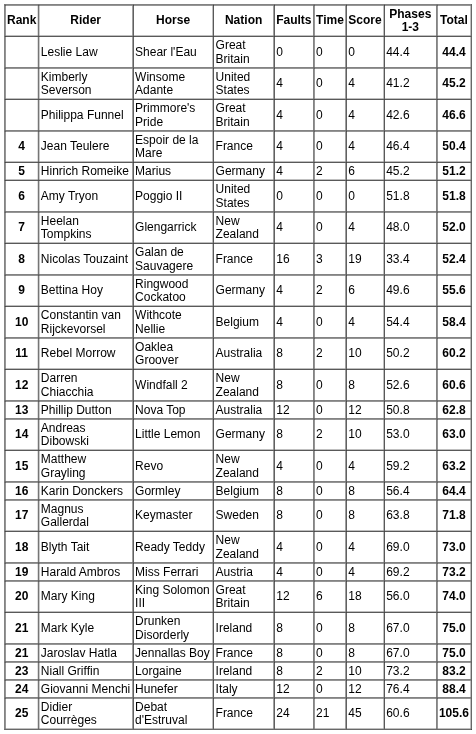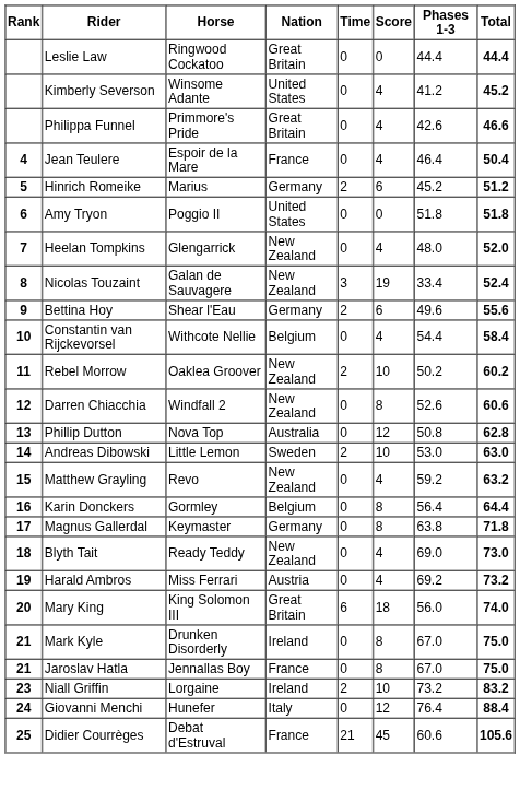 <table | border=1 cellpadding=2 cellspacing=0>
 <tr>
 <th>Rank</th>
 <th>Rider</th>
 <th>Horse</th>
 <th>Nation</th>
-<th>Faults</th>
 <th>Time</th>
 <th>Score</th>
 <th>Phases 1-3</th>
 <th>Total</th>
 </tr>
 <tr>
 <th></th>
 <td>Leslie Law</td>
-<td>Shear l'Eau</td>
+<td>Ringwood Cockatoo</td>
 <td> Great Britain</td>
-<td>0</td>
 <td>0</td>
 <td>0</td>
 <td>44.4</td>
 <th>44.4</th>
 </tr>
 <tr>
 <th></th>
 <td>Kimberly Severson</td>
 <td>Winsome Adante</td>
 <td> United States</td>
-<td>4</td>
 <td>0</td>
 <td>4</td>
 <td>41.2</td>
 <th>45.2</th>
 </tr>
 <tr>
 <th></th>
 <td>Philippa Funnel</td>
 <td>Primmore's Pride</td>
 <td> Great Britain</td>
-<td>4</td>
 <td>0</td>
 <td>4</td>
 <td>42.6</td>
 <th>46.6</th>
 </tr>
 <tr>
 <th>4</th>
 <td>Jean Teulere</td>
 <td>Espoir de la Mare</td>
 <td> France</td>
-<td>4</td>
 <td>0</td>
 <td>4</td>
 <td>46.4</td>
 <th>50.4</th>
 </tr>
 <tr>
 <th>5</th>
 <td>Hinrich Romeike</td>
 <td>Marius</td>
 <td> Germany</td>
-<td>4</td>
 <td>2</td>
 <td>6</td>
 <td>45.2</td>
 <th>51.2</th>
 </tr>
 <tr>
 <th>6</th>
 <td>Amy Tryon</td>
 <td>Poggio II</td>
 <td> United States</td>
 <td>0</td>
 <td>0</td>
-<td>0</td>
 <td>51.8</td>
 <th>51.8</th>
 </tr>
 <tr>
 <th>7</th>
 <td>Heelan Tompkins</td>
 <td>Glengarrick</td>
 <td> New Zealand</td>
-<td>4</td>
 <td>0</td>
 <td>4</td>
 <td>48.0</td>
 <th>52.0</th>
 </tr>
 <tr>
 <th>8</th>
 <td>Nicolas Touzaint</td>
 <td>Galan de Sauvagere</td>
-<td> France</td>
-<td>16</td>
+<td> New Zealand</td>
 <td>3</td>
 <td>19</td>
 <td>33.4</td>
 <th>52.4</th>
 </tr>
 <tr>
 <th>9</th>
 <td>Bettina Hoy</td>
-<td>Ringwood Cockatoo</td>
+<td>Shear l'Eau</td>
 <td> Germany</td>
-<td>4</td>
 <td>2</td>
 <td>6</td>
 <td>49.6</td>
 <th>55.6</th>
 </tr>
 <tr>
 <th>10</th>
 <td>Constantin van Rijckevorsel</td>
 <td>Withcote Nellie</td>
 <td> Belgium</td>
-<td>4</td>
 <td>0</td>
 <td>4</td>
 <td>54.4</td>
 <th>58.4</th>
 </tr>
 <tr>
 <th>11</th>
 <td>Rebel Morrow</td>
 <td>Oaklea Groover</td>
-<td> Australia</td>
-<td>8</td>
+<td> New Zealand</td>
 <td>2</td>
 <td>10</td>
 <td>50.2</td>
 <th>60.2</th>
 </tr>
 <tr>
 <th>12</th>
 <td>Darren Chiacchia</td>
 <td>Windfall 2</td>
 <td> New Zealand</td>
-<td>8</td>
 <td>0</td>
 <td>8</td>
 <td>52.6</td>
 <th>60.6</th>
 </tr>
 <tr>
 <th>13</th>
 <td>Phillip Dutton</td>
 <td>Nova Top</td>
 <td> Australia</td>
-<td>12</td>
 <td>0</td>
 <td>12</td>
 <td>50.8</td>
 <th>62.8</th>
 </tr>
 <tr>
 <th>14</th>
 <td>Andreas Dibowski</td>
 <td>Little Lemon</td>
-<td> Germany</td>
-<td>8</td>
+<td> Sweden</td>
 <td>2</td>
 <td>10</td>
 <td>53.0</td>
 <th>63.0</th>
 </tr>
 <tr>
 <th>15</th>
 <td>Matthew Grayling</td>
 <td>Revo</td>
 <td> New Zealand</td>
-<td>4</td>
 <td>0</td>
 <td>4</td>
 <td>59.2</td>
 <th>63.2</th>
 </tr>
 <tr>
 <th>16</th>
 <td>Karin Donckers</td>
 <td>Gormley</td>
 <td> Belgium</td>
-<td>8</td>
 <td>0</td>
 <td>8</td>
 <td>56.4</td>
 <th>64.4</th>
 </tr>
 <tr>
 <th>17</th>
 <td>Magnus Gallerdal</td>
 <td>Keymaster</td>
-<td> Sweden</td>
-<td>8</td>
+<td> Germany</td>
 <td>0</td>
 <td>8</td>
 <td>63.8</td>
 <th>71.8</th>
 </tr>
 <tr>
 <th>18</th>
 <td>Blyth Tait</td>
 <td>Ready Teddy</td>
 <td> New Zealand</td>
-<td>4</td>
 <td>0</td>
 <td>4</td>
 <td>69.0</td>
 <th>73.0</th>
 </tr>
 <tr>
 <th>19</th>
 <td>Harald Ambros</td>
 <td>Miss Ferrari</td>
 <td> Austria</td>
-<td>4</td>
 <td>0</td>
 <td>4</td>
 <td>69.2</td>
 <th>73.2</th>
 </tr>
 <tr>
 <th>20</th>
 <td>Mary King</td>
 <td>King Solomon III</td>
 <td> Great Britain</td>
-<td>12</td>
 <td>6</td>
 <td>18</td>
 <td>56.0</td>
 <th>74.0</th>
 </tr>
 <tr>
 <th>21</th>
 <td>Mark Kyle</td>
 <td>Drunken Disorderly</td>
 <td> Ireland</td>
-<td>8</td>
 <td>0</td>
 <td>8</td>
 <td>67.0</td>
 <th>75.0</th>
 </tr>
 <tr>
 <th>21</th>
 <td>Jaroslav Hatla</td>
 <td>Jennallas Boy</td>
 <td> France</td>
-<td>8</td>
 <td>0</td>
 <td>8</td>
 <td>67.0</td>
 <th>75.0</th>
 </tr>
 <tr>
 <th>23</th>
 <td>Niall Griffin</td>
 <td>Lorgaine</td>
 <td> Ireland</td>
-<td>8</td>
 <td>2</td>
 <td>10</td>
 <td>73.2</td>
 <th>83.2</th>
 </tr>
 <tr>
 <th>24</th>
 <td>Giovanni Menchi</td>
 <td>Hunefer</td>
 <td> Italy</td>
-<td>12</td>
 <td>0</td>
 <td>12</td>
 <td>76.4</td>
 <th>88.4</th>
 </tr>
 <tr>
 <th>25</th>
 <td>Didier Courrèges</td>
 <td>Debat d'Estruval</td>
 <td> France</td>
-<td>24</td>
 <td>21</td>
 <td>45</td>
 <td>60.6</td>
 <th>105.6</th>
 </tr>
 </table>
